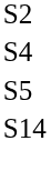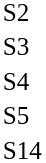 <table>
 <tr>
 <td>S2</td>
+<td></td>
+<td></td>
+<td></td>
+</tr>
+<tr>
+<td>S3</td>
 <td></td>
 <td></td>
 <td></td>
 </tr>
 <tr>
 <td>S4</td>
 <td></td>
 <td></td>
 <td></td>
 </tr>
 <tr>
 <td>S5</td>
 <td></td>
 <td></td>
 <td></td>
 </tr>
 <tr>
 <td>S14</td>
 <td></td>
 <td></td>
 <td></td>
 </tr>
 </table>
